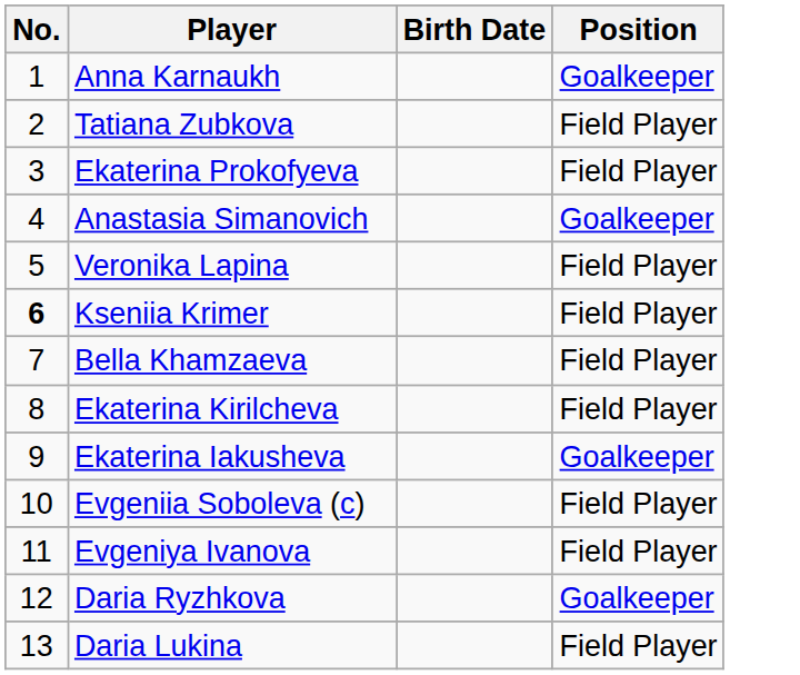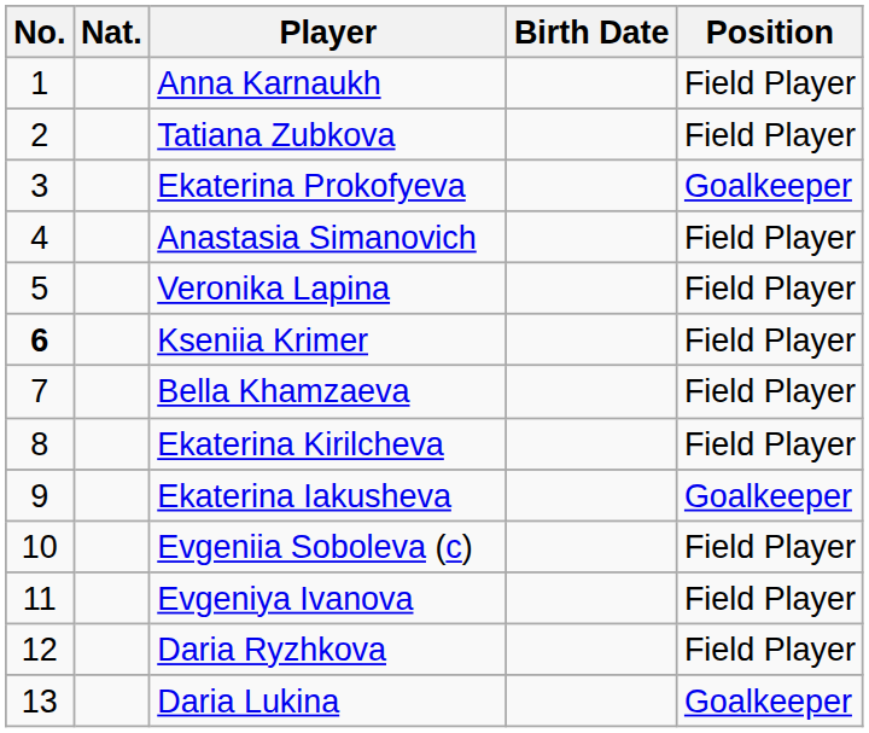 <table class=wikitable style="font-size: 95%; border: 1px solid #CFB53B; border-collapse: collapse;">
 <tr>
 <th>No.</th>
+<th>Nat.</th>
 <th width=160>Player</th>
 <th>Birth Date</th>
 <th>Position</th>
 </tr>
 <tr>
 <td align=center>1</td>
+<td align=center></td>
 <td><a href='#'>Anna Karnaukh</a></td>
 <td align=right></td>
-<td><a href='#'>Goalkeeper</a></td>
+<td>Field Player</td>
 </tr>
 <tr>
 <td align=center>2</td>
+<td align=center></td>
 <td><a href='#'>Tatiana Zubkova</a></td>
 <td align=right></td>
 <td>Field Player</td>
 </tr>
 <tr>
 <td align=center>3</td>
+<td align=center></td>
 <td><a href='#'>Ekaterina Prokofyeva</a></td>
+<td align=right></td>
+<td><a href='#'>Goalkeeper</a></td>
+</tr>
+<tr>
+<td align=center>4</td>
+<td align=center></td>
+<td><a href='#'>Anastasia Simanovich</a></td>
 <td align=right></td>
 <td>Field Player</td>
 </tr>
 <tr>
-<td align=center>4</td>
-<td><a href='#'>Anastasia Simanovich</a></td>
-<td align=right></td>
-<td><a href='#'>Goalkeeper</a></td>
-</tr>
-<tr>
 <td align=center>5</td>
+<td align=center></td>
 <td><a href='#'>Veronika Lapina</a></td>
 <td align=right></td>
 <td>Field Player</td>
 </tr>
 <tr>
 <td align=center><strong>6</strong></td>
+<td align=center></td>
 <td><a href='#'>Kseniia Krimer</a></td>
 <td align=right></td>
 <td>Field Player</td>
 </tr>
 <tr>
 <td align=center>7</td>
+<td align=center></td>
 <td><a href='#'>Bella Khamzaeva</a></td>
 <td align=right></td>
 <td>Field Player</td>
 </tr>
 <tr>
 <td align=center>8</td>
+<td align=center></td>
 <td><a href='#'>Ekaterina Kirilcheva</a></td>
 <td align=right></td>
 <td>Field Player</td>
 </tr>
 <tr>
 <td align=center>9</td>
+<td align=center></td>
 <td><a href='#'>Ekaterina Iakusheva</a></td>
 <td align=right></td>
 <td><a href='#'>Goalkeeper</a></td>
 </tr>
 <tr>
 <td align=center>10</td>
+<td align=center></td>
 <td><a href='#'>Evgeniia Soboleva</a> (<a href='#'>c</a>)</td>
 <td align=right></td>
 <td>Field Player</td>
 </tr>
 <tr>
 <td align=center>11</td>
+<td align=center></td>
 <td><a href='#'>Evgeniya Ivanova</a></td>
 <td align=right></td>
 <td>Field Player</td>
 </tr>
 <tr>
 <td align=center>12</td>
+<td align=center></td>
 <td><a href='#'>Daria Ryzhkova</a></td>
+<td align=right></td>
+<td>Field Player</td>
+</tr>
+<tr>
+<td align=center>13</td>
+<td align=center></td>
+<td><a href='#'>Daria Lukina</a></td>
 <td align=right></td>
 <td><a href='#'>Goalkeeper</a></td>
 </tr>
-<tr>
-<td align=center>13</td>
-<td><a href='#'>Daria Lukina</a></td>
-<td align=right></td>
-<td>Field Player</td>
-</tr>
 </table>
